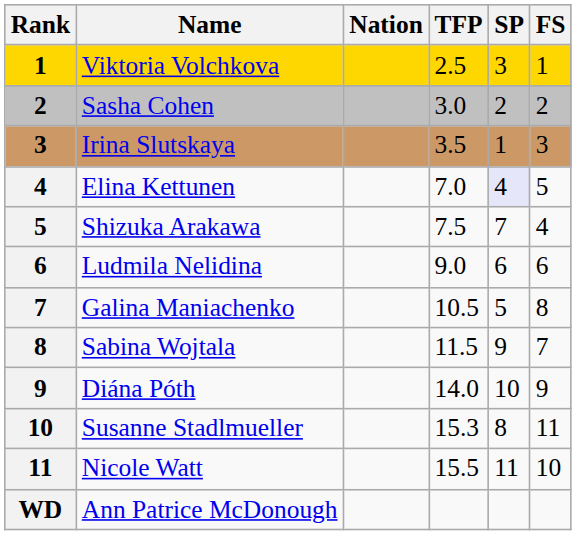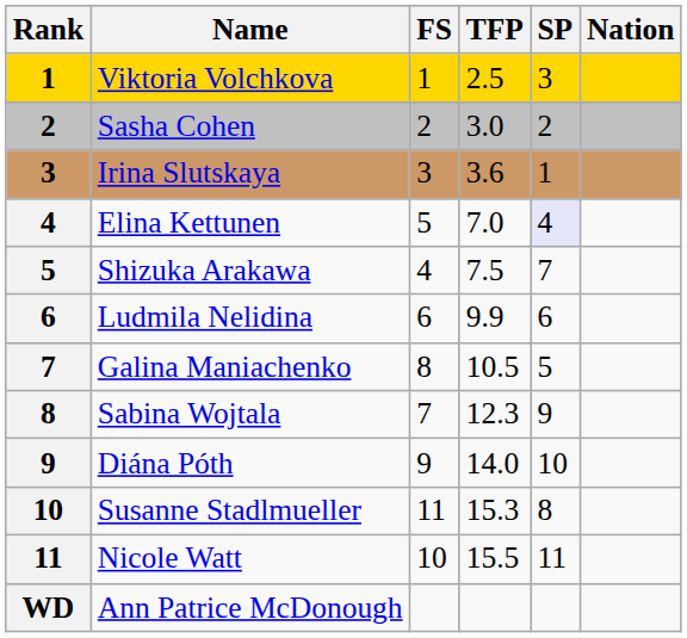 <table class="wikitable">
 <tr>
 <th>Rank</th>
 <th>Name</th>
-<th>Nation</th>
+<th>FS</th>
 <th>TFP</th>
 <th>SP</th>
-<th>FS</th>
+<th>Nation</th>
 </tr>
 <tr bgcolor="gold">
 <td align="center"><strong>1</strong></td>
 <td><a href='#'>Viktoria Volchkova</a></td>
-<td></td>
+<td>1</td>
 <td>2.5</td>
 <td>3</td>
-<td>1</td>
+<td></td>
 </tr>
 <tr bgcolor="silver">
 <td align="center"><strong>2</strong></td>
 <td><a href='#'>Sasha Cohen</a></td>
-<td></td>
+<td>2</td>
 <td>3.0</td>
 <td>2</td>
-<td>2</td>
+<td></td>
 </tr>
 <tr bgcolor="cc9966">
 <td align="center"><strong>3</strong></td>
 <td><a href='#'>Irina Slutskaya</a></td>
+<td>3</td>
+<td>3.6</td>
+<td>1</td>
 <td></td>
-<td>3.5</td>
-<td>1</td>
-<td>3</td>
 </tr>
 <tr>
 <th>4</th>
 <td><a href='#'>Elina Kettunen</a></td>
-<td></td>
+<td>5</td>
 <td>7.0</td>
 <td style="background: lavender;">4</td>
-<td>5</td>
+<td></td>
 </tr>
 <tr>
 <th>5</th>
 <td><a href='#'>Shizuka Arakawa</a></td>
-<td></td>
+<td>4</td>
 <td>7.5</td>
 <td>7</td>
-<td>4</td>
+<td></td>
 </tr>
 <tr>
 <th>6</th>
 <td><a href='#'>Ludmila Nelidina</a></td>
+<td>6</td>
+<td>9.9</td>
+<td>6</td>
 <td></td>
-<td>9.0</td>
-<td>6</td>
-<td>6</td>
 </tr>
 <tr>
 <th>7</th>
 <td><a href='#'>Galina Maniachenko</a></td>
-<td></td>
+<td>8</td>
 <td>10.5</td>
 <td>5</td>
-<td>8</td>
+<td></td>
 </tr>
 <tr>
 <th>8</th>
 <td><a href='#'>Sabina Wojtala</a></td>
+<td>7</td>
+<td>12.3</td>
+<td>9</td>
 <td></td>
-<td>11.5</td>
-<td>9</td>
-<td>7</td>
 </tr>
 <tr>
 <th>9</th>
 <td><a href='#'>Diána Póth</a></td>
-<td></td>
+<td>9</td>
 <td>14.0</td>
 <td>10</td>
-<td>9</td>
+<td></td>
 </tr>
 <tr>
 <th>10</th>
 <td><a href='#'>Susanne Stadlmueller</a></td>
-<td></td>
+<td>11</td>
 <td>15.3</td>
 <td>8</td>
-<td>11</td>
+<td></td>
 </tr>
 <tr>
 <th>11</th>
 <td><a href='#'>Nicole Watt</a></td>
-<td></td>
+<td>10</td>
 <td>15.5</td>
 <td>11</td>
-<td>10</td>
+<td></td>
 </tr>
 <tr>
 <th>WD</th>
 <td><a href='#'>Ann Patrice McDonough</a></td>
 <td></td>
 <td></td>
 <td></td>
 <td></td>
 </tr>
 </table>
